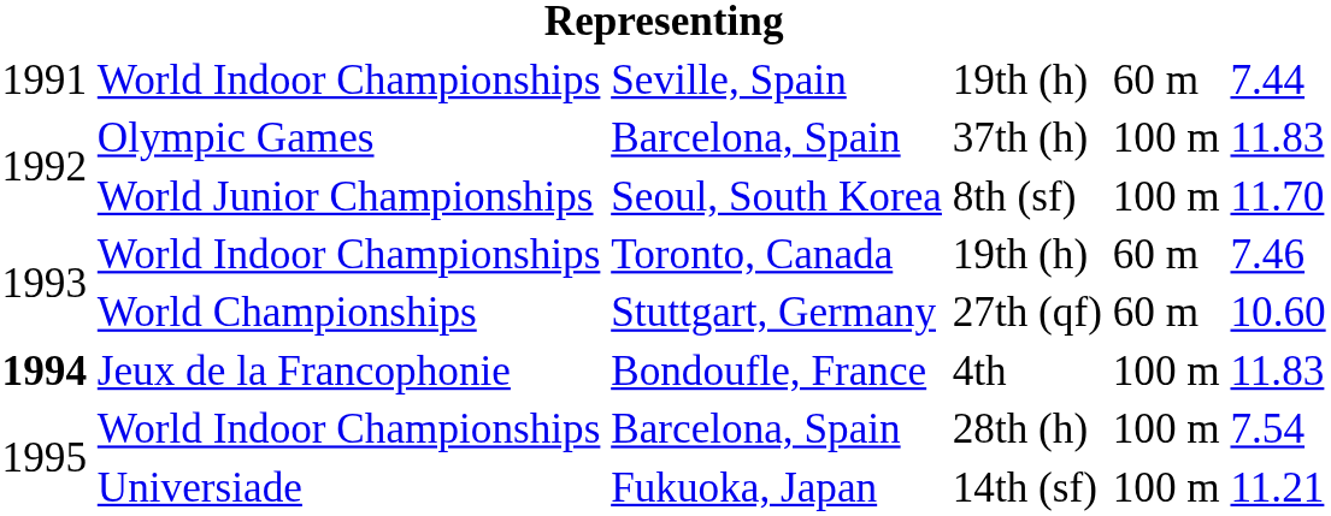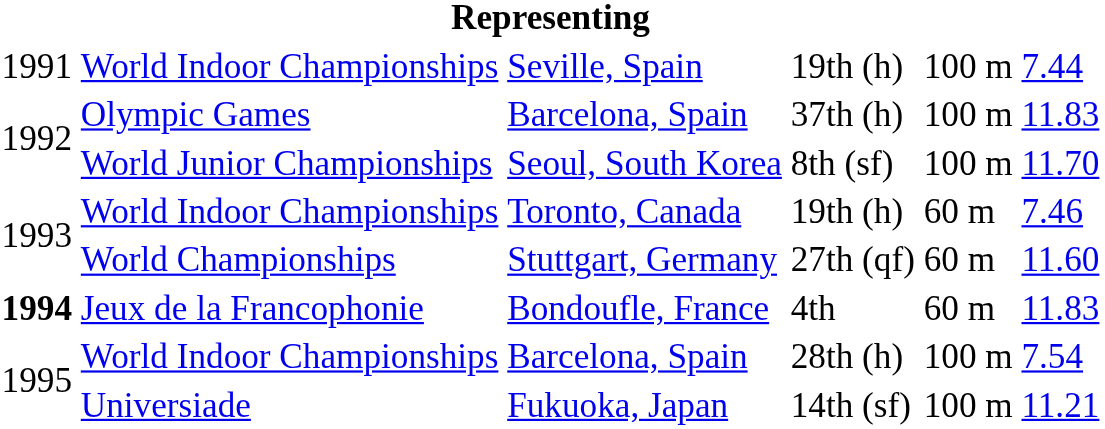 <table>
 <tr>
 <th colspan="6">Representing </th>
 </tr>
 <tr>
 <td>1991</td>
 <td><a href='#'>World Indoor Championships</a></td>
 <td><a href='#'>Seville, Spain</a></td>
 <td>19th (h)</td>
-<td>60 m</td>
+<td>100 m</td>
 <td><a href='#'>7.44</a></td>
 </tr>
 <tr>
 <td rowspan=2>1992</td>
 <td><a href='#'>Olympic Games</a></td>
 <td><a href='#'>Barcelona, Spain</a></td>
 <td>37th (h)</td>
 <td>100 m</td>
 <td><a href='#'>11.83</a></td>
 </tr>
 <tr>
 <td><a href='#'>World Junior Championships</a></td>
 <td><a href='#'>Seoul, South Korea</a></td>
 <td>8th (sf)</td>
 <td>100 m</td>
 <td><a href='#'>11.70</a></td>
 </tr>
 <tr>
 <td rowspan=2>1993</td>
 <td><a href='#'>World Indoor Championships</a></td>
 <td><a href='#'>Toronto, Canada</a></td>
 <td>19th (h)</td>
 <td>60 m</td>
 <td><a href='#'>7.46</a></td>
 </tr>
 <tr>
 <td><a href='#'>World Championships</a></td>
 <td><a href='#'>Stuttgart, Germany</a></td>
 <td>27th (qf)</td>
 <td>60 m</td>
-<td><a href='#'>10.60</a></td>
+<td><a href='#'>11.60</a></td>
 </tr>
 <tr>
 <td><strong>1994</strong></td>
 <td><a href='#'>Jeux de la Francophonie</a></td>
 <td><a href='#'>Bondoufle, France</a></td>
 <td>4th</td>
-<td>100 m</td>
+<td>60 m</td>
 <td><a href='#'>11.83</a></td>
 </tr>
 <tr>
 <td rowspan=2>1995</td>
 <td><a href='#'>World Indoor Championships</a></td>
 <td><a href='#'>Barcelona, Spain</a></td>
 <td>28th (h)</td>
 <td>100 m</td>
 <td><a href='#'>7.54</a></td>
 </tr>
 <tr>
 <td><a href='#'>Universiade</a></td>
 <td><a href='#'>Fukuoka, Japan</a></td>
 <td>14th (sf)</td>
 <td>100 m</td>
 <td><a href='#'>11.21</a></td>
 </tr>
 </table>
